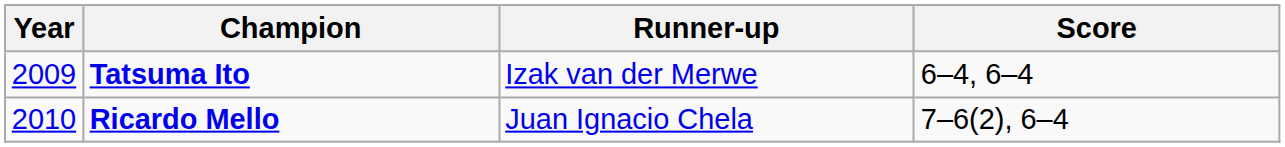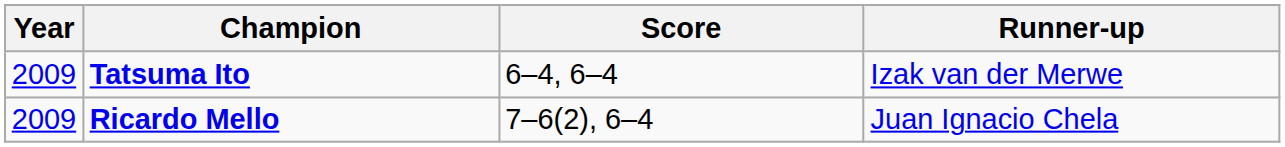 <table class="wikitable" style="font-size:90%">
 <tr>
 <th>Year</th>
 <th width="200">Champion</th>
+<th width="175">Score</th>
 <th width="200">Runner-up</th>
-<th width="175">Score</th>
 </tr>
 <tr>
 <td><a href='#'>2009</a></td>
 <td> <strong><a href='#'>Tatsuma Ito</a></strong></td>
+<td>6–4, 6–4</td>
 <td> <a href='#'>Izak van der Merwe</a></td>
-<td>6–4, 6–4</td>
 </tr>
 <tr>
-<td><a href='#'>2010</a></td>
+<td><a href='#'>2009</a></td>
 <td> <strong><a href='#'>Ricardo Mello</a></strong></td>
+<td>7–6(2), 6–4</td>
 <td> <a href='#'>Juan Ignacio Chela</a></td>
-<td>7–6(2), 6–4</td>
 </tr>
 </table>
